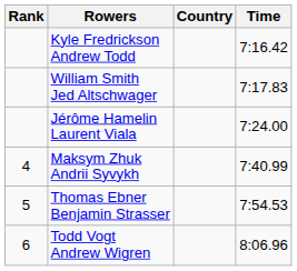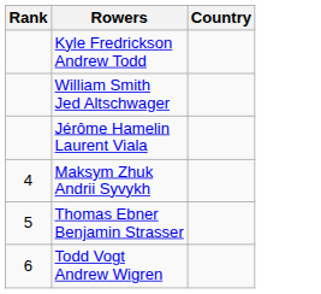 <table class="wikitable" style="text-align:center">
 <tr>
 <th>Rank</th>
 <th>Rowers</th>
 <th>Country</th>
-<th>Time</th>
 </tr>
 <tr>
 <td></td>
 <td align="left"><a href='#'>Kyle Fredrickson</a><br><a href='#'>Andrew Todd</a></td>
 <td align="left"></td>
-<td>7:16.42</td>
 </tr>
 <tr>
 <td></td>
 <td align="left"><a href='#'>William Smith</a><br><a href='#'>Jed Altschwager</a></td>
 <td align="left"></td>
-<td>7:17.83</td>
 </tr>
 <tr>
 <td></td>
 <td align="left"><a href='#'>Jérôme Hamelin</a><br><a href='#'>Laurent Viala</a></td>
 <td align="left"></td>
-<td>7:24.00</td>
 </tr>
 <tr>
 <td>4</td>
 <td align="left"><a href='#'>Maksym Zhuk</a><br><a href='#'>Andrii Syvykh</a></td>
 <td align="left"></td>
-<td>7:40.99</td>
 </tr>
 <tr>
 <td>5</td>
 <td align="left"><a href='#'>Thomas Ebner</a><br><a href='#'>Benjamin Strasser</a></td>
 <td align="left"></td>
-<td>7:54.53</td>
 </tr>
 <tr>
 <td>6</td>
 <td align="left"><a href='#'>Todd Vogt</a><br><a href='#'>Andrew Wigren</a></td>
 <td align="left"></td>
-<td>8:06.96</td>
 </tr>
 </table>
